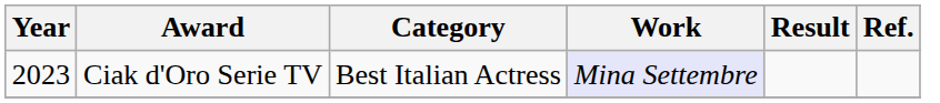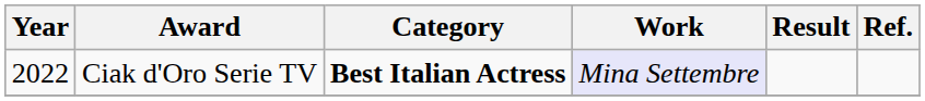 <table class="wikitable">
 <tr>
 <th>Year</th>
 <th>Award</th>
 <th>Category</th>
 <th>Work</th>
 <th>Result</th>
 <th>Ref.</th>
 </tr>
 <tr>
-<td>2023</td>
+<td>2022</td>
 <td>Ciak d'Oro Serie TV</td>
-<td>Best Italian Actress</td>
+<td><strong>Best Italian Actress</strong></td>
 <td style="background: lavender;"><em>Mina Settembre</em></td>
 <td></td>
 <td></td>
 </tr>
 <tr>
 </tr>
 </table>
